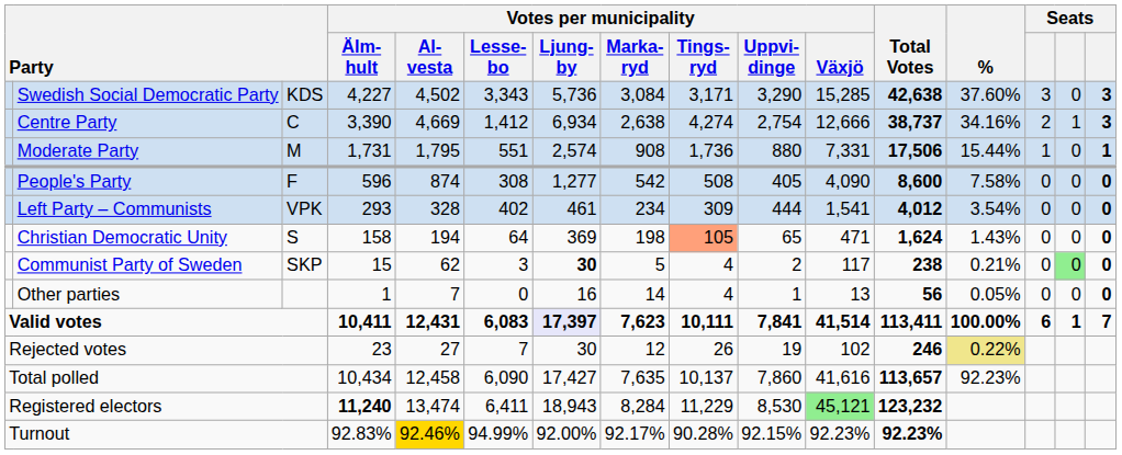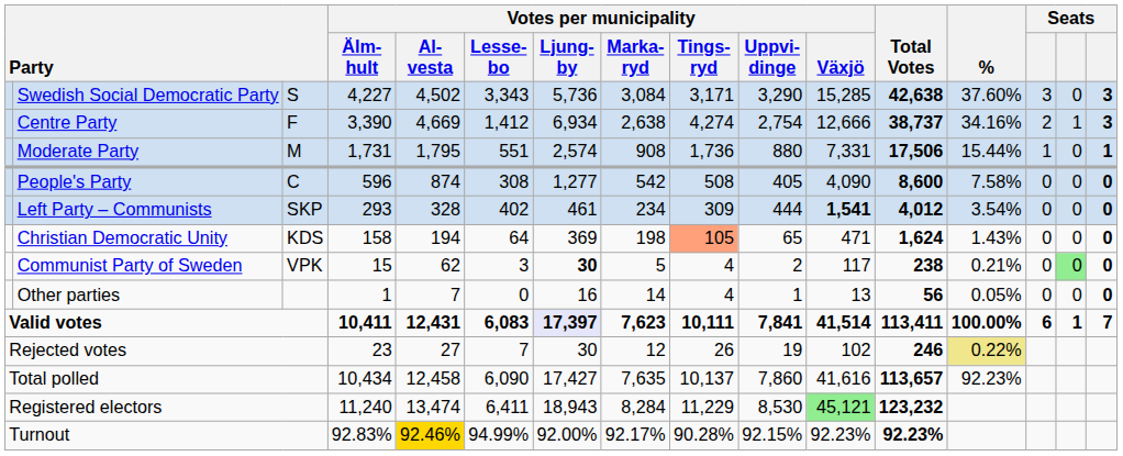 <table class="wikitable" border="1" style="text-align:right;">
 <tr>
 <th style="text-align:left;" valign=bottom rowspan=2 colspan=3>Party</th>
 <th colspan=8>Votes per municipality</th>
 <th align=center valign=bottom rowspan=2 width="50">Total Votes</th>
 <th align=center valign=bottom rowspan=2 width="50">%</th>
 <th colspan=3>Seats</th>
 </tr>
 <tr>
 <th align=center valign=bottom width="50"><a href='#'>Älm- hult</a></th>
 <th align=center valign=bottom width="50"><a href='#'>Al- vesta</a></th>
 <th align=center valign=bottom width="50"><a href='#'>Lesse- bo</a></th>
 <th align=center valign=bottom width="50"><a href='#'>Ljung- by</a></th>
 <th align=center valign=bottom width="50"><a href='#'>Marka- ryd</a></th>
 <th align=center valign=bottom width="50"><a href='#'>Tings- ryd</a></th>
 <th align=center valign=bottom width="50"><a href='#'>Uppvi- dinge</a></th>
 <th align=center valign=bottom width="50"><a href='#'>Växjö</a></th>
 <th align=center valign=bottom width="20"><small></small></th>
 <th align=center valign=bottom width="20"><small><a href='#'></a></small></th>
 <th align=center valign=bottom width="20"><small></small></th>
 </tr>
 <tr style="background:#CEE0F2;">
 <td></td>
 <td align=left style="white-space: nowrap;"><a href='#'>Swedish Social Democratic Party</a></td>
-<td align=left>KDS</td>
+<td align=left>S</td>
 <td>4,227</td>
 <td>4,502</td>
 <td>3,343</td>
 <td>5,736</td>
 <td>3,084</td>
 <td>3,171</td>
 <td>3,290</td>
 <td>15,285</td>
 <td><strong>42,638</strong></td>
 <td>37.60%</td>
 <td>3</td>
 <td>0</td>
 <td><strong>3</strong></td>
 </tr>
 <tr style="background:#CEE0F2;">
 <td></td>
 <td align=left><a href='#'>Centre Party</a></td>
-<td align=left>C</td>
+<td align=left>F</td>
 <td>3,390</td>
 <td>4,669</td>
 <td>1,412</td>
 <td>6,934</td>
 <td>2,638</td>
 <td>4,274</td>
 <td>2,754</td>
 <td>12,666</td>
 <td><strong>38,737</strong></td>
 <td>34.16%</td>
 <td>2</td>
 <td>1</td>
 <td><strong>3</strong></td>
 </tr>
 <tr style="background:#CEE0F2;">
 <td></td>
 <td align=left><a href='#'>Moderate Party</a></td>
 <td align=left>M</td>
 <td>1,731</td>
 <td>1,795</td>
 <td>551</td>
 <td>2,574</td>
 <td>908</td>
 <td>1,736</td>
 <td>880</td>
 <td>7,331</td>
 <td><strong>17,506</strong></td>
 <td>15.44%</td>
 <td>1</td>
 <td>0</td>
 <td><strong>1</strong></td>
 </tr>
 <tr style="background:#CEE0F2; border-top:3px solid darkgray;">
 <td></td>
 <td align=left><a href='#'>People's Party</a></td>
-<td align=left>F</td>
+<td align=left>C</td>
 <td>596</td>
 <td>874</td>
 <td>308</td>
 <td>1,277</td>
 <td>542</td>
 <td>508</td>
 <td>405</td>
 <td>4,090</td>
 <td><strong>8,600</strong></td>
 <td>7.58%</td>
 <td>0</td>
 <td>0</td>
 <td><strong>0</strong></td>
 </tr>
 <tr style="background:#CEE0F2;">
 <td></td>
 <td align=left><a href='#'>Left Party – Communists</a></td>
-<td align=left>VPK</td>
+<td align=left>SKP</td>
 <td>293</td>
 <td>328</td>
 <td>402</td>
 <td>461</td>
 <td>234</td>
 <td>309</td>
 <td>444</td>
-<td>1,541</td>
+<td><strong>1,541</strong></td>
 <td><strong>4,012</strong></td>
 <td>3.54%</td>
 <td>0</td>
 <td>0</td>
 <td><strong>0</strong></td>
 </tr>
 <tr>
 <td></td>
 <td align=left><a href='#'>Christian Democratic Unity</a></td>
-<td align=left>S</td>
+<td align=left>KDS</td>
 <td>158</td>
 <td>194</td>
 <td>64</td>
 <td>369</td>
 <td>198</td>
 <td style="background: lightsalmon;">105</td>
 <td>65</td>
 <td>471</td>
 <td><strong>1,624</strong></td>
 <td>1.43%</td>
 <td>0</td>
 <td>0</td>
 <td><strong>0</strong></td>
 </tr>
 <tr>
 <td></td>
 <td align=left><a href='#'>Communist Party of Sweden</a></td>
-<td align=left>SKP</td>
+<td align=left>VPK</td>
 <td>15</td>
 <td>62</td>
 <td>3</td>
 <td><strong>30</strong></td>
 <td>5</td>
 <td>4</td>
 <td>2</td>
 <td>117</td>
 <td><strong>238</strong></td>
 <td>0.21%</td>
 <td>0</td>
 <td style="background: lightgreen;">0</td>
 <td><strong>0</strong></td>
 </tr>
 <tr>
 <td></td>
 <td align=left>Other parties</td>
 <td></td>
 <td>1</td>
 <td>7</td>
 <td>0</td>
 <td>16</td>
 <td>14</td>
 <td>4</td>
 <td>1</td>
 <td>13</td>
 <td><strong>56</strong></td>
 <td>0.05%</td>
 <td>0</td>
 <td>0</td>
 <td><strong>0</strong></td>
 </tr>
 <tr style="font-weight:bold">
 <td align=left colspan=3>Valid votes</td>
 <td>10,411</td>
 <td>12,431</td>
 <td>6,083</td>
 <td style="background: lavender;">17,397</td>
 <td>7,623</td>
 <td>10,111</td>
 <td>7,841</td>
 <td>41,514</td>
 <td>113,411</td>
 <td>100.00%</td>
 <td>6</td>
 <td>1</td>
 <td>7</td>
 </tr>
 <tr>
 <td align=left colspan=3>Rejected votes</td>
 <td>23</td>
 <td>27</td>
 <td>7</td>
 <td>30</td>
 <td>12</td>
 <td>26</td>
 <td>19</td>
 <td>102</td>
 <td><strong>246</strong></td>
 <td style="background: khaki;">0.22%</td>
 <td></td>
 <td></td>
 <td></td>
 </tr>
 <tr>
 <td align=left colspan=3>Total polled</td>
 <td>10,434</td>
 <td>12,458</td>
 <td>6,090</td>
 <td>17,427</td>
 <td>7,635</td>
 <td>10,137</td>
 <td>7,860</td>
 <td>41,616</td>
 <td><strong>113,657</strong></td>
 <td>92.23%</td>
 <td></td>
 <td></td>
 <td></td>
 </tr>
 <tr>
 <td align=left colspan=3>Registered electors</td>
-<td><strong>11,240</strong></td>
+<td>11,240</td>
 <td>13,474</td>
 <td>6,411</td>
 <td>18,943</td>
 <td>8,284</td>
 <td>11,229</td>
 <td>8,530</td>
 <td style="background: lightgreen;">45,121</td>
 <td><strong>123,232</strong></td>
 <td></td>
 <td></td>
 <td></td>
 <td></td>
 </tr>
 <tr>
 <td align=left colspan=3>Turnout</td>
 <td>92.83%</td>
 <td style="background: gold;">92.46%</td>
 <td>94.99%</td>
 <td>92.00%</td>
 <td>92.17%</td>
 <td>90.28%</td>
 <td>92.15%</td>
 <td>92.23%</td>
 <td><strong>92.23%</strong></td>
 <td></td>
 <td></td>
 <td></td>
 <td></td>
 </tr>
 </table>
